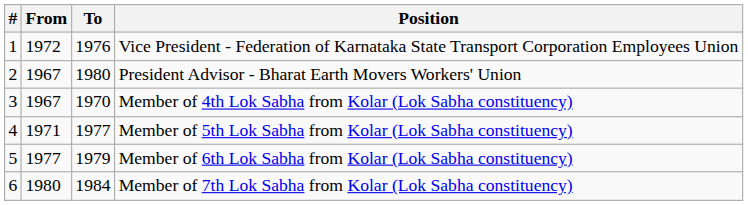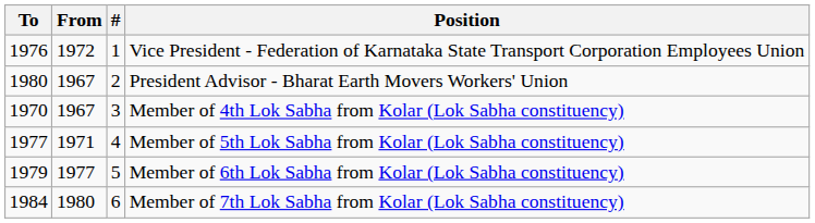 <table class="wikitable sortable mw-collapsible">
 <tr>
+<th>To</th>
+<th>From</th>
 <th>#</th>
-<th>From</th>
-<th>To</th>
 <th>Position</th>
 </tr>
 <tr>
+<td>1976</td>
+<td>1972</td>
 <td>1</td>
-<td>1972</td>
-<td>1976</td>
 <td>Vice President - Federation of Karnataka State Transport Corporation Employees Union</td>
 </tr>
 <tr>
+<td>1980</td>
+<td>1967</td>
 <td>2</td>
-<td>1967</td>
-<td>1980</td>
 <td>President Advisor - Bharat Earth Movers Workers' Union</td>
 </tr>
 <tr>
+<td>1970</td>
+<td>1967</td>
 <td>3</td>
-<td>1967</td>
-<td>1970</td>
 <td>Member of <a href='#'>4th Lok Sabha</a> from <a href='#'>Kolar (Lok Sabha constituency)</a></td>
 </tr>
 <tr>
+<td>1977</td>
+<td>1971</td>
 <td>4</td>
-<td>1971</td>
-<td>1977</td>
 <td>Member of <a href='#'>5th Lok Sabha</a> from <a href='#'>Kolar (Lok Sabha constituency)</a></td>
 </tr>
 <tr>
+<td>1979</td>
+<td>1977</td>
 <td>5</td>
-<td>1977</td>
-<td>1979</td>
 <td>Member of <a href='#'>6th Lok Sabha</a> from <a href='#'>Kolar (Lok Sabha constituency)</a></td>
 </tr>
 <tr>
+<td>1984</td>
+<td>1980</td>
 <td>6</td>
-<td>1980</td>
-<td>1984</td>
 <td>Member of <a href='#'>7th Lok Sabha</a> from <a href='#'>Kolar (Lok Sabha constituency)</a></td>
 </tr>
 </table>
